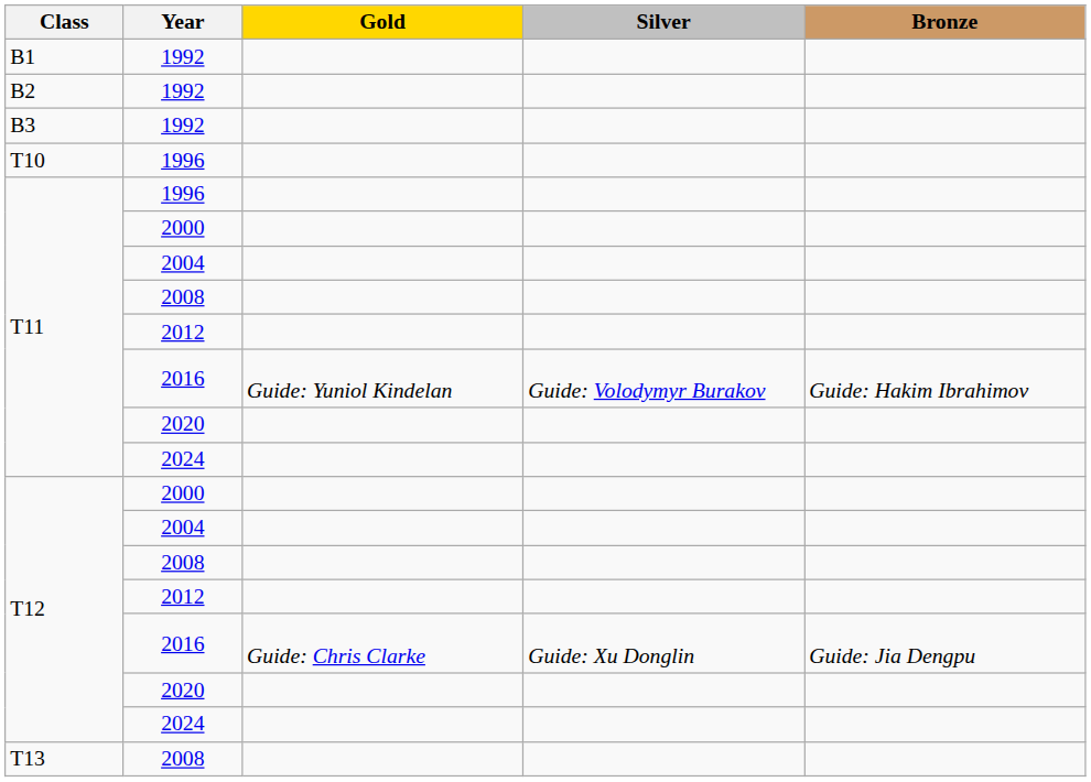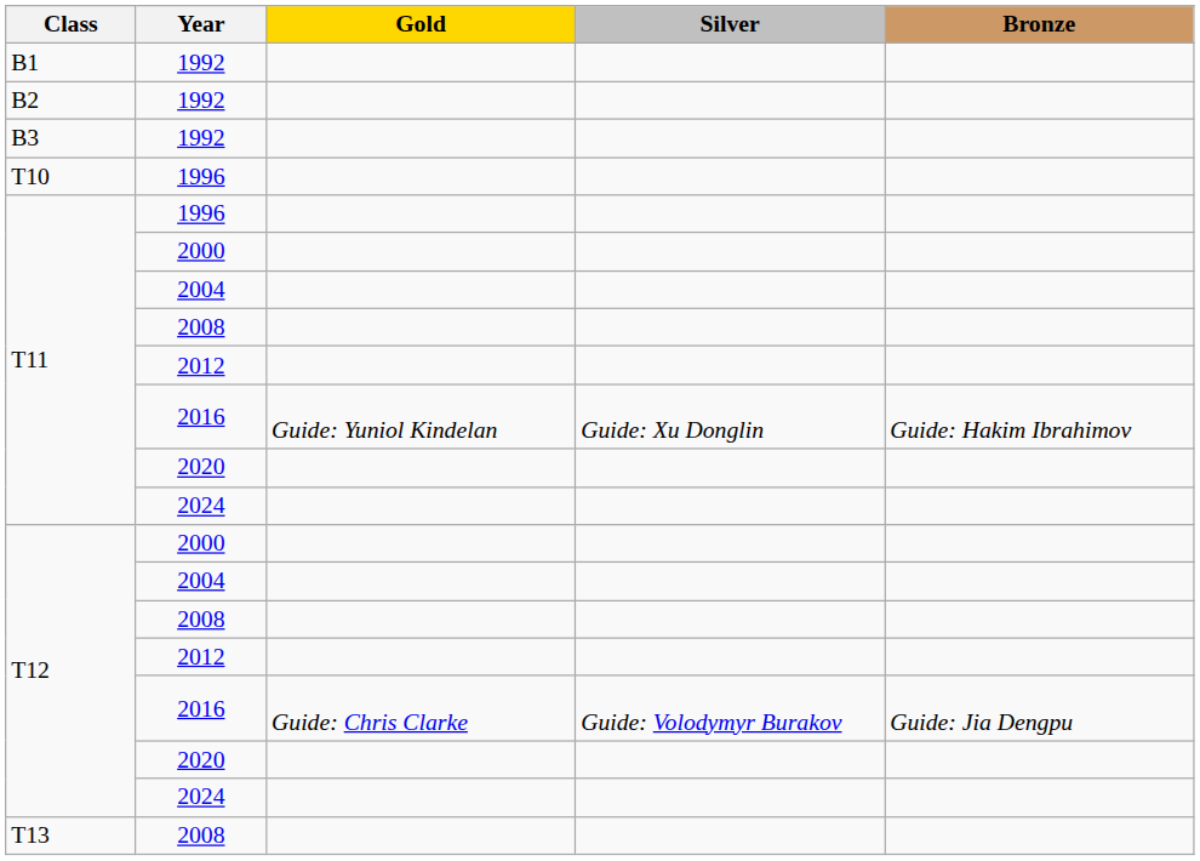 <table class="wikitable">
 <tr>
 <th width=80>Class</th>
 <th width=80>Year</th>
 <td align=center width=200 bgcolor=gold><strong>Gold</strong></td>
 <td align=center width=200 bgcolor=silver><strong>Silver</strong></td>
 <td align=center width=200 bgcolor=cc9966><strong>Bronze</strong></td>
 </tr>
 <tr>
 <td>B1</td>
 <td align=center><a href='#'>1992</a></td>
 <td></td>
 <td></td>
 <td></td>
 </tr>
 <tr>
 <td>B2</td>
 <td align=center><a href='#'>1992</a></td>
 <td></td>
 <td></td>
 <td></td>
 </tr>
 <tr>
 <td>B3</td>
 <td align=center><a href='#'>1992</a></td>
 <td></td>
 <td></td>
 <td></td>
 </tr>
 <tr>
 <td>T10</td>
 <td align=center><a href='#'>1996</a></td>
 <td></td>
 <td></td>
 <td></td>
 </tr>
 <tr>
 <td rowspan=8>T11</td>
 <td align=center><a href='#'>1996</a></td>
 <td></td>
 <td></td>
 <td></td>
 </tr>
 <tr>
 <td align=center><a href='#'>2000</a></td>
 <td></td>
 <td></td>
 <td></td>
 </tr>
 <tr>
 <td align=center><a href='#'>2004</a></td>
 <td></td>
 <td></td>
 <td></td>
 </tr>
 <tr>
 <td align=center><a href='#'>2008</a></td>
 <td></td>
 <td></td>
 <td></td>
 </tr>
 <tr>
 <td align=center><a href='#'>2012</a></td>
 <td></td>
 <td></td>
 <td></td>
 </tr>
 <tr>
 <td align=center><a href='#'>2016</a></td>
 <td><br> <em>Guide: Yuniol Kindelan</em></td>
-<td><br> <em>Guide: <a href='#'>Volodymyr Burakov</a></em></td>
+<td><br> <em>Guide: Xu Donglin</em></td>
 <td><br> <em>Guide: Hakim Ibrahimov</em></td>
 </tr>
 <tr>
 <td align=center><a href='#'>2020</a></td>
 <td></td>
 <td></td>
 <td></td>
 </tr>
 <tr>
 <td align=center><a href='#'>2024</a></td>
 <td></td>
 <td></td>
 <td></td>
 </tr>
 <tr>
 <td rowspan=7>T12</td>
 <td align=center><a href='#'>2000</a></td>
 <td></td>
 <td></td>
 <td></td>
 </tr>
 <tr>
 <td align=center><a href='#'>2004</a></td>
 <td></td>
 <td></td>
 <td></td>
 </tr>
 <tr>
 <td align=center><a href='#'>2008</a></td>
 <td></td>
 <td></td>
 <td></td>
 </tr>
 <tr>
 <td align=center><a href='#'>2012</a></td>
 <td></td>
 <td></td>
 <td></td>
 </tr>
 <tr>
 <td align=center><a href='#'>2016</a></td>
 <td><br> <em>Guide: <a href='#'>Chris Clarke</a></em></td>
-<td><br> <em>Guide: Xu Donglin</em></td>
+<td><br> <em>Guide: <a href='#'>Volodymyr Burakov</a></em></td>
 <td><br> <em>Guide: Jia Dengpu</em></td>
 </tr>
 <tr>
 <td align=center><a href='#'>2020</a></td>
 <td></td>
 <td></td>
 <td></td>
 </tr>
 <tr>
 <td align=center><a href='#'>2024</a></td>
 <td></td>
 <td></td>
 <td></td>
 </tr>
 <tr>
 <td>T13</td>
 <td align=center><a href='#'>2008</a></td>
 <td></td>
 <td></td>
 <td></td>
 </tr>
 </table>
